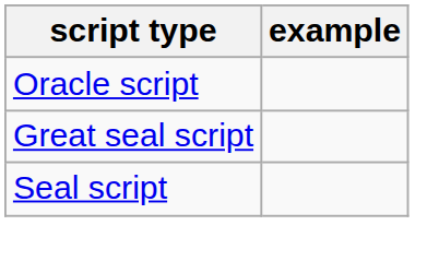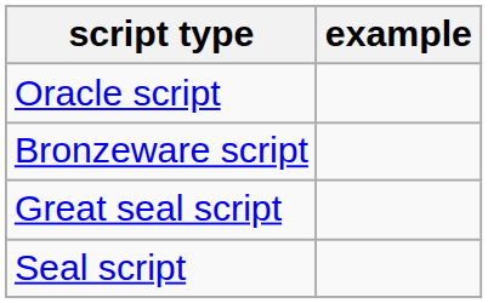 <table class="wikitable">
 <tr>
 <th>script type</th>
 <th>example</th>
 </tr>
 <tr>
 <td><a href='#'>Oracle script</a></td>
+<td></td>
+</tr>
+<tr>
+<td><a href='#'>Bronzeware script</a></td>
 <td></td>
 </tr>
 <tr>
 <td><a href='#'>Great seal script</a></td>
 <td></td>
 </tr>
 <tr>
 <td><a href='#'>Seal script</a></td>
 <td></td>
 </tr>
 </table>
